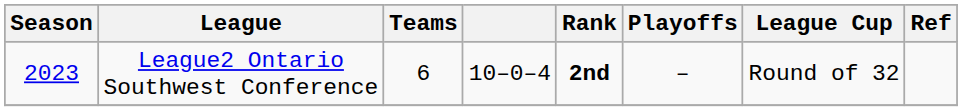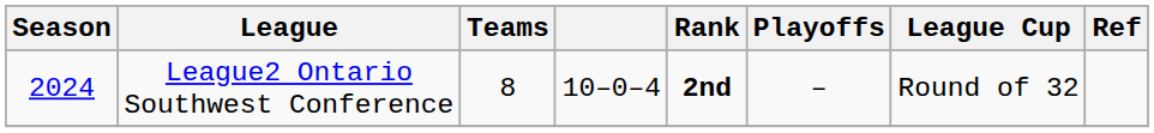 <table class="wikitable" style="text-align: center;">
 <tr>
 <th>Season</th>
 <th>League</th>
 <th>Teams</th>
 <th></th>
 <th>Rank</th>
 <th>Playoffs</th>
 <th>League Cup</th>
 <th>Ref</th>
 </tr>
 <tr>
-<td><a href='#'>2023</a></td>
+<td><a href='#'>2024</a></td>
 <td><a href='#'>League2 Ontario</a><br>Southwest Conference</td>
-<td>6</td>
+<td>8</td>
 <td>10–0–4</td>
 <td><strong>2nd</strong></td>
 <td>–</td>
 <td>Round of 32</td>
 <td></td>
 </tr>
 <tr>
 </tr>
 </table>
